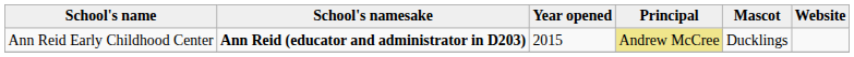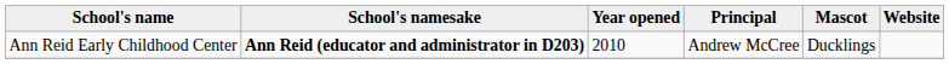 <table class="wikitable">
 <tr>
 <th style="background:#efefef;">School's name</th>
 <th style="background:#efefef;">School's namesake</th>
 <th style="background:#efefef;">Year opened</th>
 <th style="background:#efefef;">Principal</th>
 <th style="background:#efefef;">Mascot</th>
 <th style="background:#efefef;">Website</th>
 </tr>
 <tr>
 <td>Ann Reid Early Childhood Center</td>
 <td><strong>Ann Reid (educator and administrator in D203)</strong></td>
-<td>2015</td>
-<td style="background: khaki;">Andrew McCree</td>
+<td>2010</td>
+<td>Andrew McCree</td>
 <td>Ducklings</td>
 <td></td>
 </tr>
 <tr>
 </tr>
 </table>
